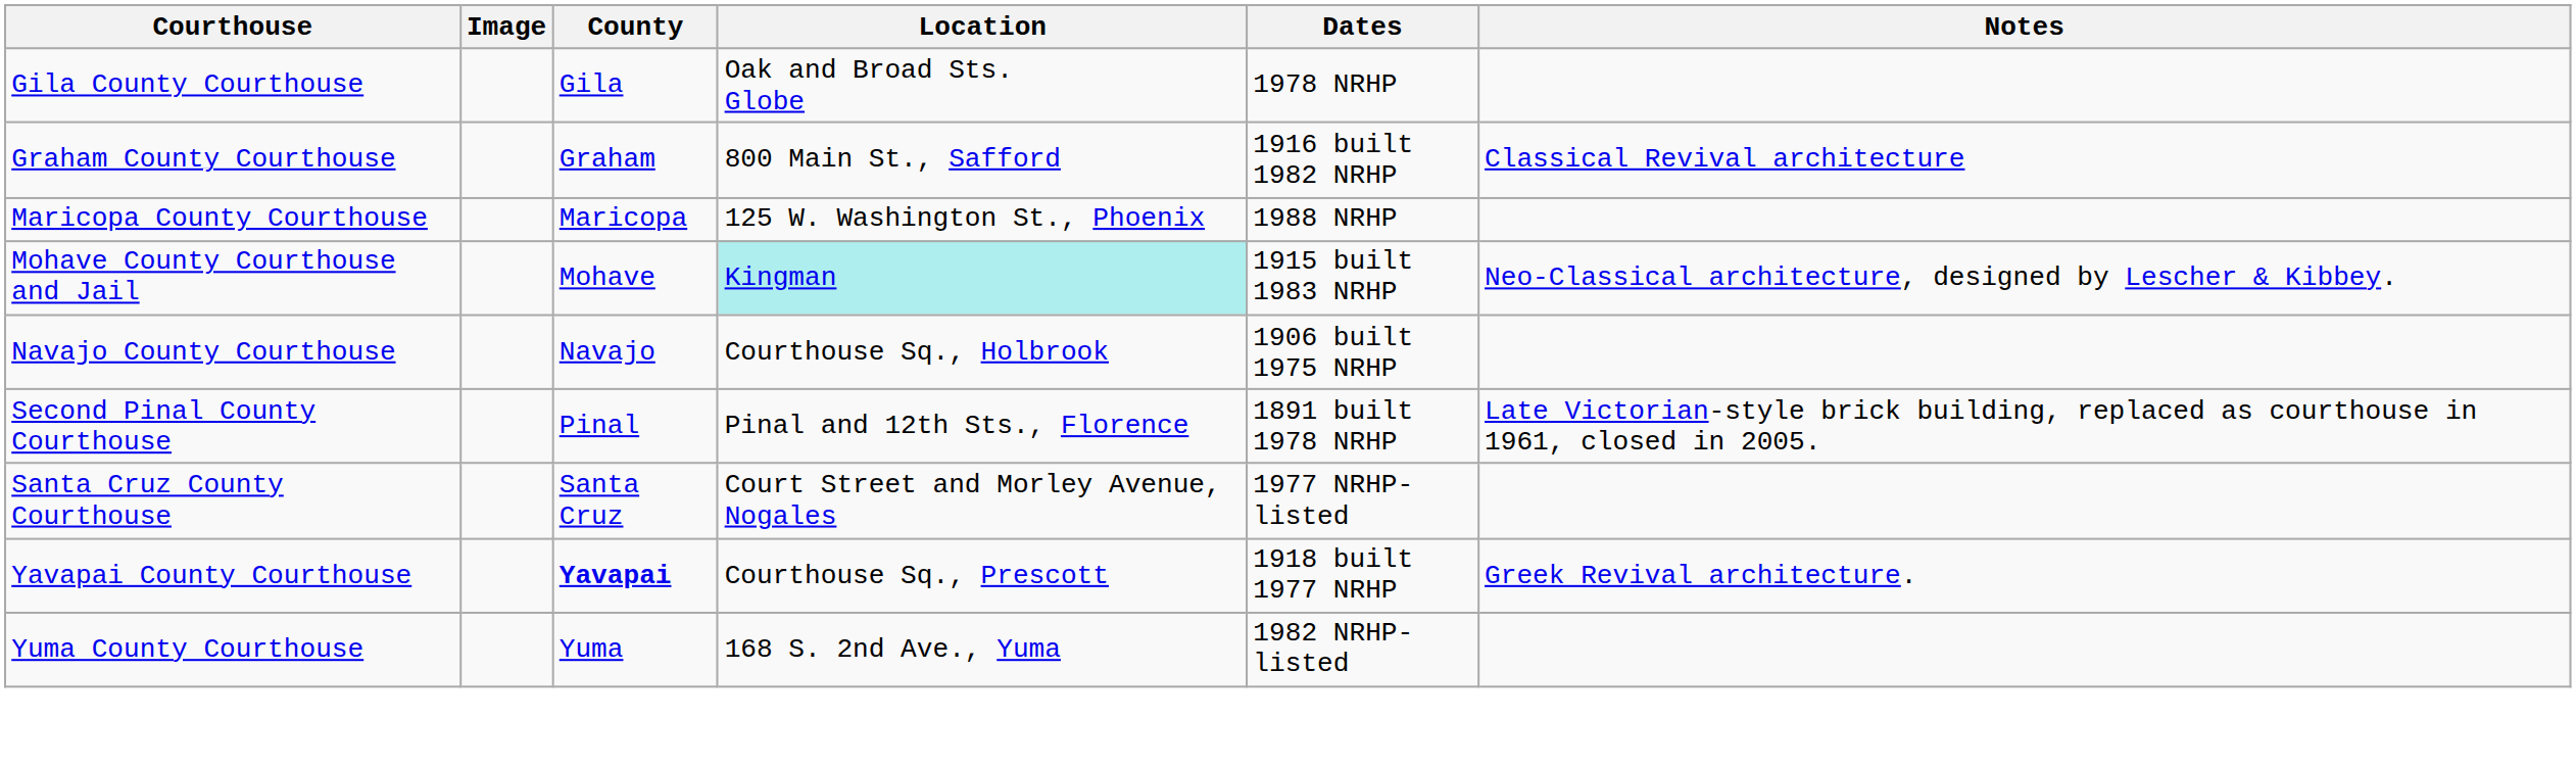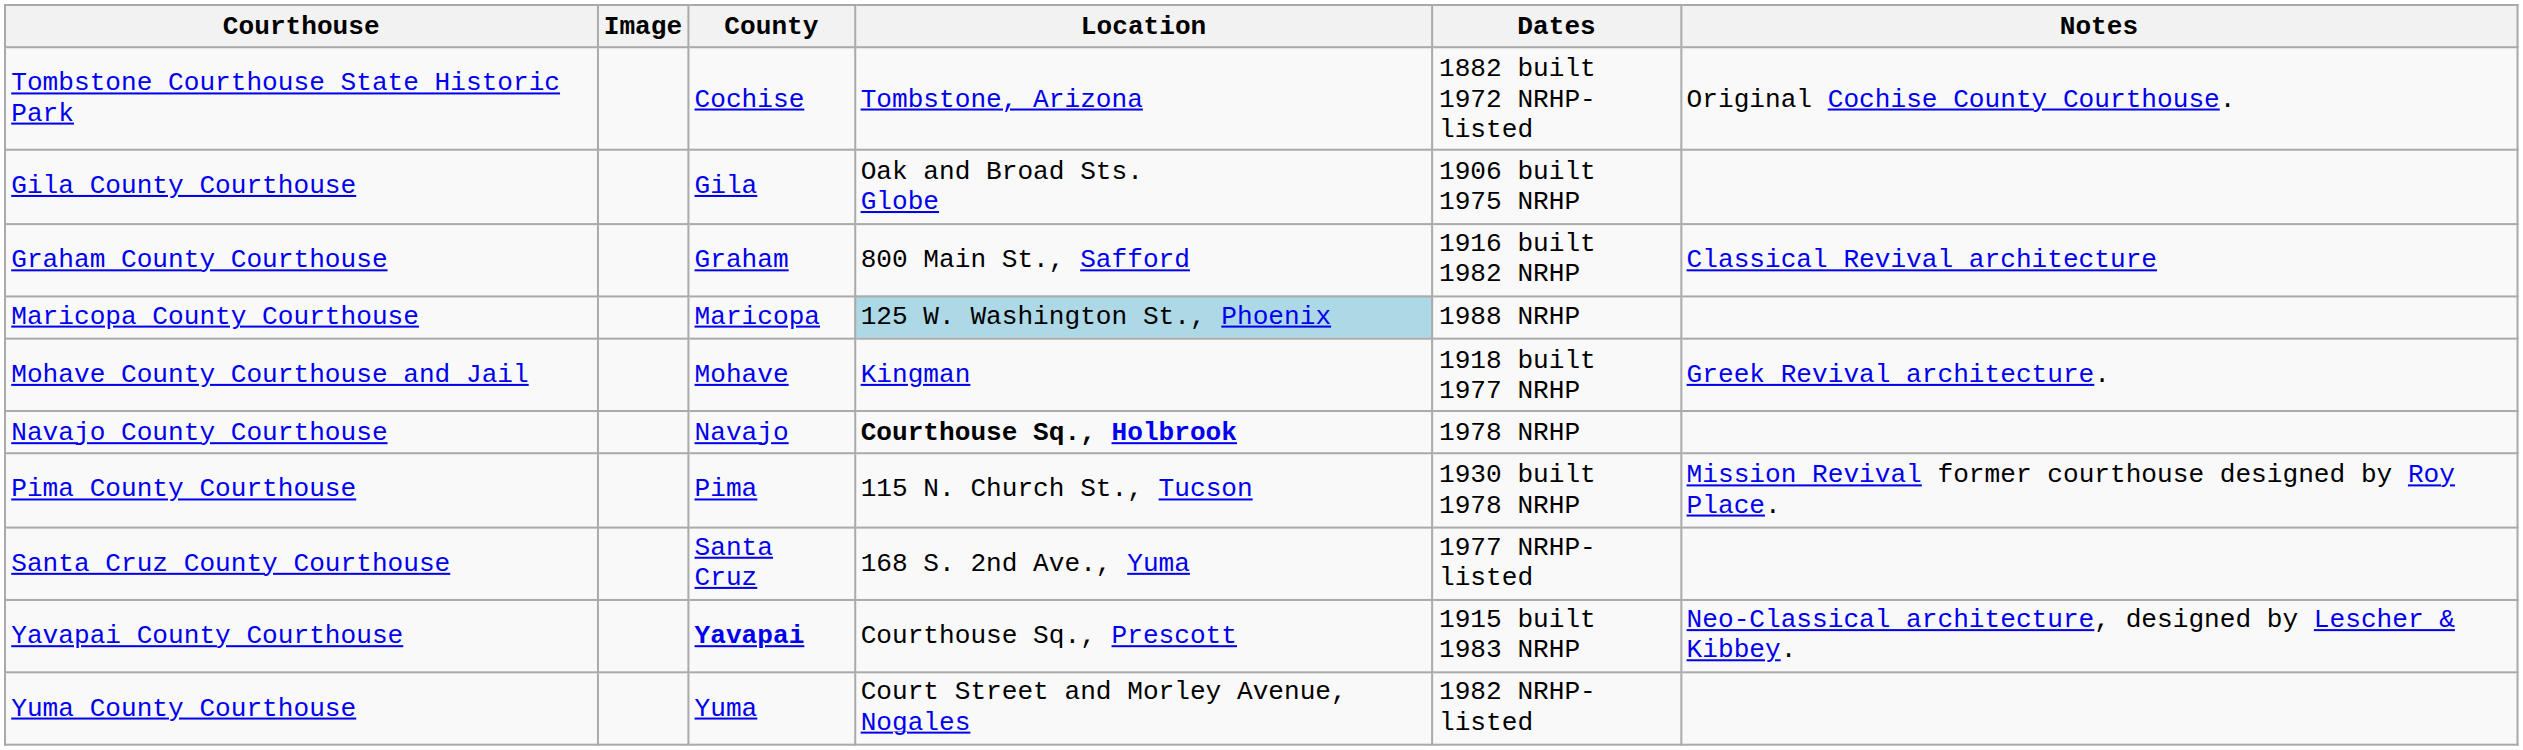 <table class="wikitable sortable sticky-header sort-under">
 <tr>
 <th>Courthouse</th>
 <th>Image</th>
 <th>County</th>
 <th>Location</th>
 <th>Dates</th>
 <th>Notes</th>
 </tr>
 <tr>
+<td><a href='#'>Tombstone Courthouse State Historic Park</a></td>
+<td></td>
+<td><a href='#'>Cochise</a></td>
+<td><a href='#'>Tombstone, Arizona</a><br><small></small></td>
+<td>1882 built<br>1972 NRHP-listed</td>
+<td>Original <a href='#'>Cochise County Courthouse</a>.</td>
+</tr>
+<tr>
 <td><a href='#'>Gila County Courthouse</a></td>
 <td></td>
 <td><a href='#'>Gila</a></td>
 <td>Oak and Broad Sts.<br><a href='#'>Globe</a><br><small></small></td>
-<td>1978 NRHP</td>
+<td>1906 built<br>1975 NRHP</td>
 <td></td>
 </tr>
 <tr>
 <td><a href='#'>Graham County Courthouse</a></td>
 <td></td>
 <td><a href='#'>Graham</a></td>
 <td>800 Main St., <a href='#'>Safford</a><br><small></small></td>
 <td>1916 built<br>1982 NRHP</td>
 <td><a href='#'>Classical Revival architecture</a></td>
 </tr>
 <tr>
 <td><a href='#'>Maricopa County Courthouse</a></td>
 <td></td>
 <td><a href='#'>Maricopa</a></td>
-<td>125 W. Washington St., <a href='#'>Phoenix</a><br><small></small></td>
+<td style="background: lightblue;">125 W. Washington St., <a href='#'>Phoenix</a><br><small></small></td>
 <td>1988 NRHP</td>
 <td></td>
 </tr>
 <tr>
 <td><a href='#'>Mohave County Courthouse and Jail</a></td>
 <td></td>
 <td><a href='#'>Mohave</a></td>
-<td style="background: paleturquoise;"><a href='#'>Kingman</a><br><small></small></td>
-<td>1915 built<br>1983 NRHP</td>
-<td><a href='#'>Neo-Classical architecture</a>, designed by <a href='#'>Lescher & Kibbey</a>.</td>
+<td><a href='#'>Kingman</a><br><small></small></td>
+<td>1918 built<br>1977 NRHP</td>
+<td><a href='#'>Greek Revival architecture</a>.</td>
 </tr>
 <tr>
 <td><a href='#'>Navajo County Courthouse</a></td>
 <td></td>
 <td><a href='#'>Navajo</a></td>
-<td>Courthouse Sq., <a href='#'>Holbrook</a><br><small></small></td>
-<td>1906 built<br>1975 NRHP</td>
+<td><strong>Courthouse Sq., <a href='#'>Holbrook</a><br><small></small></strong></td>
+<td>1978 NRHP</td>
 <td></td>
 </tr>
 <tr>
-<td><a href='#'>Second Pinal County Courthouse</a></td>
+<td><a href='#'>Pima County Courthouse</a></td>
 <td></td>
-<td><a href='#'>Pinal</a></td>
-<td>Pinal and 12th Sts., <a href='#'>Florence</a><br><small></small></td>
-<td>1891 built<br>1978 NRHP</td>
-<td><a href='#'>Late Victorian</a>-style brick building, replaced as courthouse in 1961, closed in 2005.</td>
+<td><a href='#'>Pima</a></td>
+<td>115 N. Church St., <a href='#'>Tucson</a><br><small></small></td>
+<td>1930 built<br>1978 NRHP</td>
+<td><a href='#'>Mission Revival</a> former courthouse designed by <a href='#'>Roy Place</a>.</td>
 </tr>
 <tr>
 <td><a href='#'>Santa Cruz County Courthouse</a></td>
 <td></td>
 <td><a href='#'>Santa Cruz</a></td>
-<td>Court Street and Morley Avenue, <a href='#'>Nogales</a><br><small></small></td>
+<td>168 S. 2nd Ave., <a href='#'>Yuma</a><br><small></small></td>
 <td>1977 NRHP-listed</td>
 <td></td>
 </tr>
 <tr>
 <td><a href='#'>Yavapai County Courthouse</a></td>
 <td></td>
 <td><strong><a href='#'>Yavapai</a></strong></td>
 <td>Courthouse Sq., <a href='#'>Prescott</a><br><small></small></td>
-<td>1918 built<br>1977 NRHP</td>
-<td><a href='#'>Greek Revival architecture</a>.</td>
+<td>1915 built<br>1983 NRHP</td>
+<td><a href='#'>Neo-Classical architecture</a>, designed by <a href='#'>Lescher & Kibbey</a>.</td>
 </tr>
 <tr>
 <td><a href='#'>Yuma County Courthouse</a></td>
 <td></td>
 <td><a href='#'>Yuma</a></td>
-<td>168 S. 2nd Ave., <a href='#'>Yuma</a><br><small></small></td>
+<td>Court Street and Morley Avenue, <a href='#'>Nogales</a><br><small></small></td>
 <td>1982 NRHP-listed</td>
 <td></td>
 </tr>
 </table>
